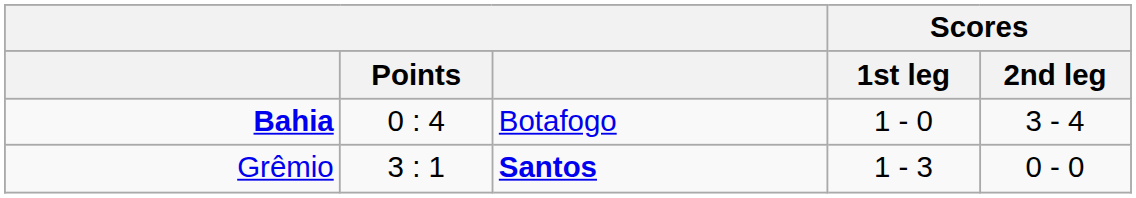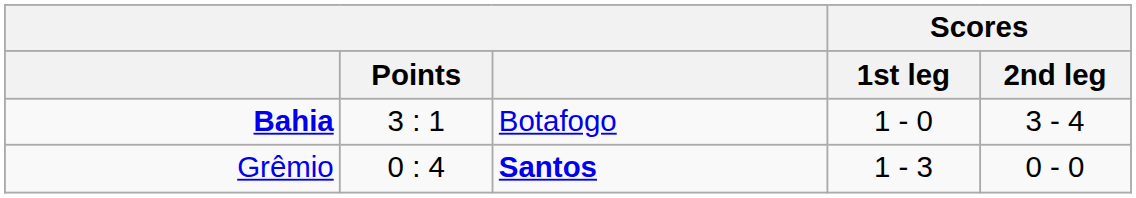 <table class="wikitable" style="text-align:center;">
 <tr>
 <th colspan=3></th>
 <th colspan=3>Scores</th>
 </tr>
 <tr>
 <th width="175"></th>
 <th width="75">Points</th>
 <th width="175"></th>
 <th width="75">1st leg</th>
 <th width="75">2nd leg</th>
 </tr>
 <tr>
 <td align=right><strong><a href='#'>Bahia</a></strong></td>
-<td>0 : 4</td>
+<td>3 : 1</td>
 <td align=left><a href='#'>Botafogo</a></td>
 <td>1 - 0</td>
 <td>3 - 4</td>
 </tr>
 <tr>
 <td align=right><a href='#'>Grêmio</a></td>
-<td>3 : 1</td>
+<td>0 : 4</td>
 <td align=left><strong><a href='#'>Santos</a></strong></td>
 <td>1 - 3</td>
 <td>0 - 0</td>
 </tr>
 </table>
